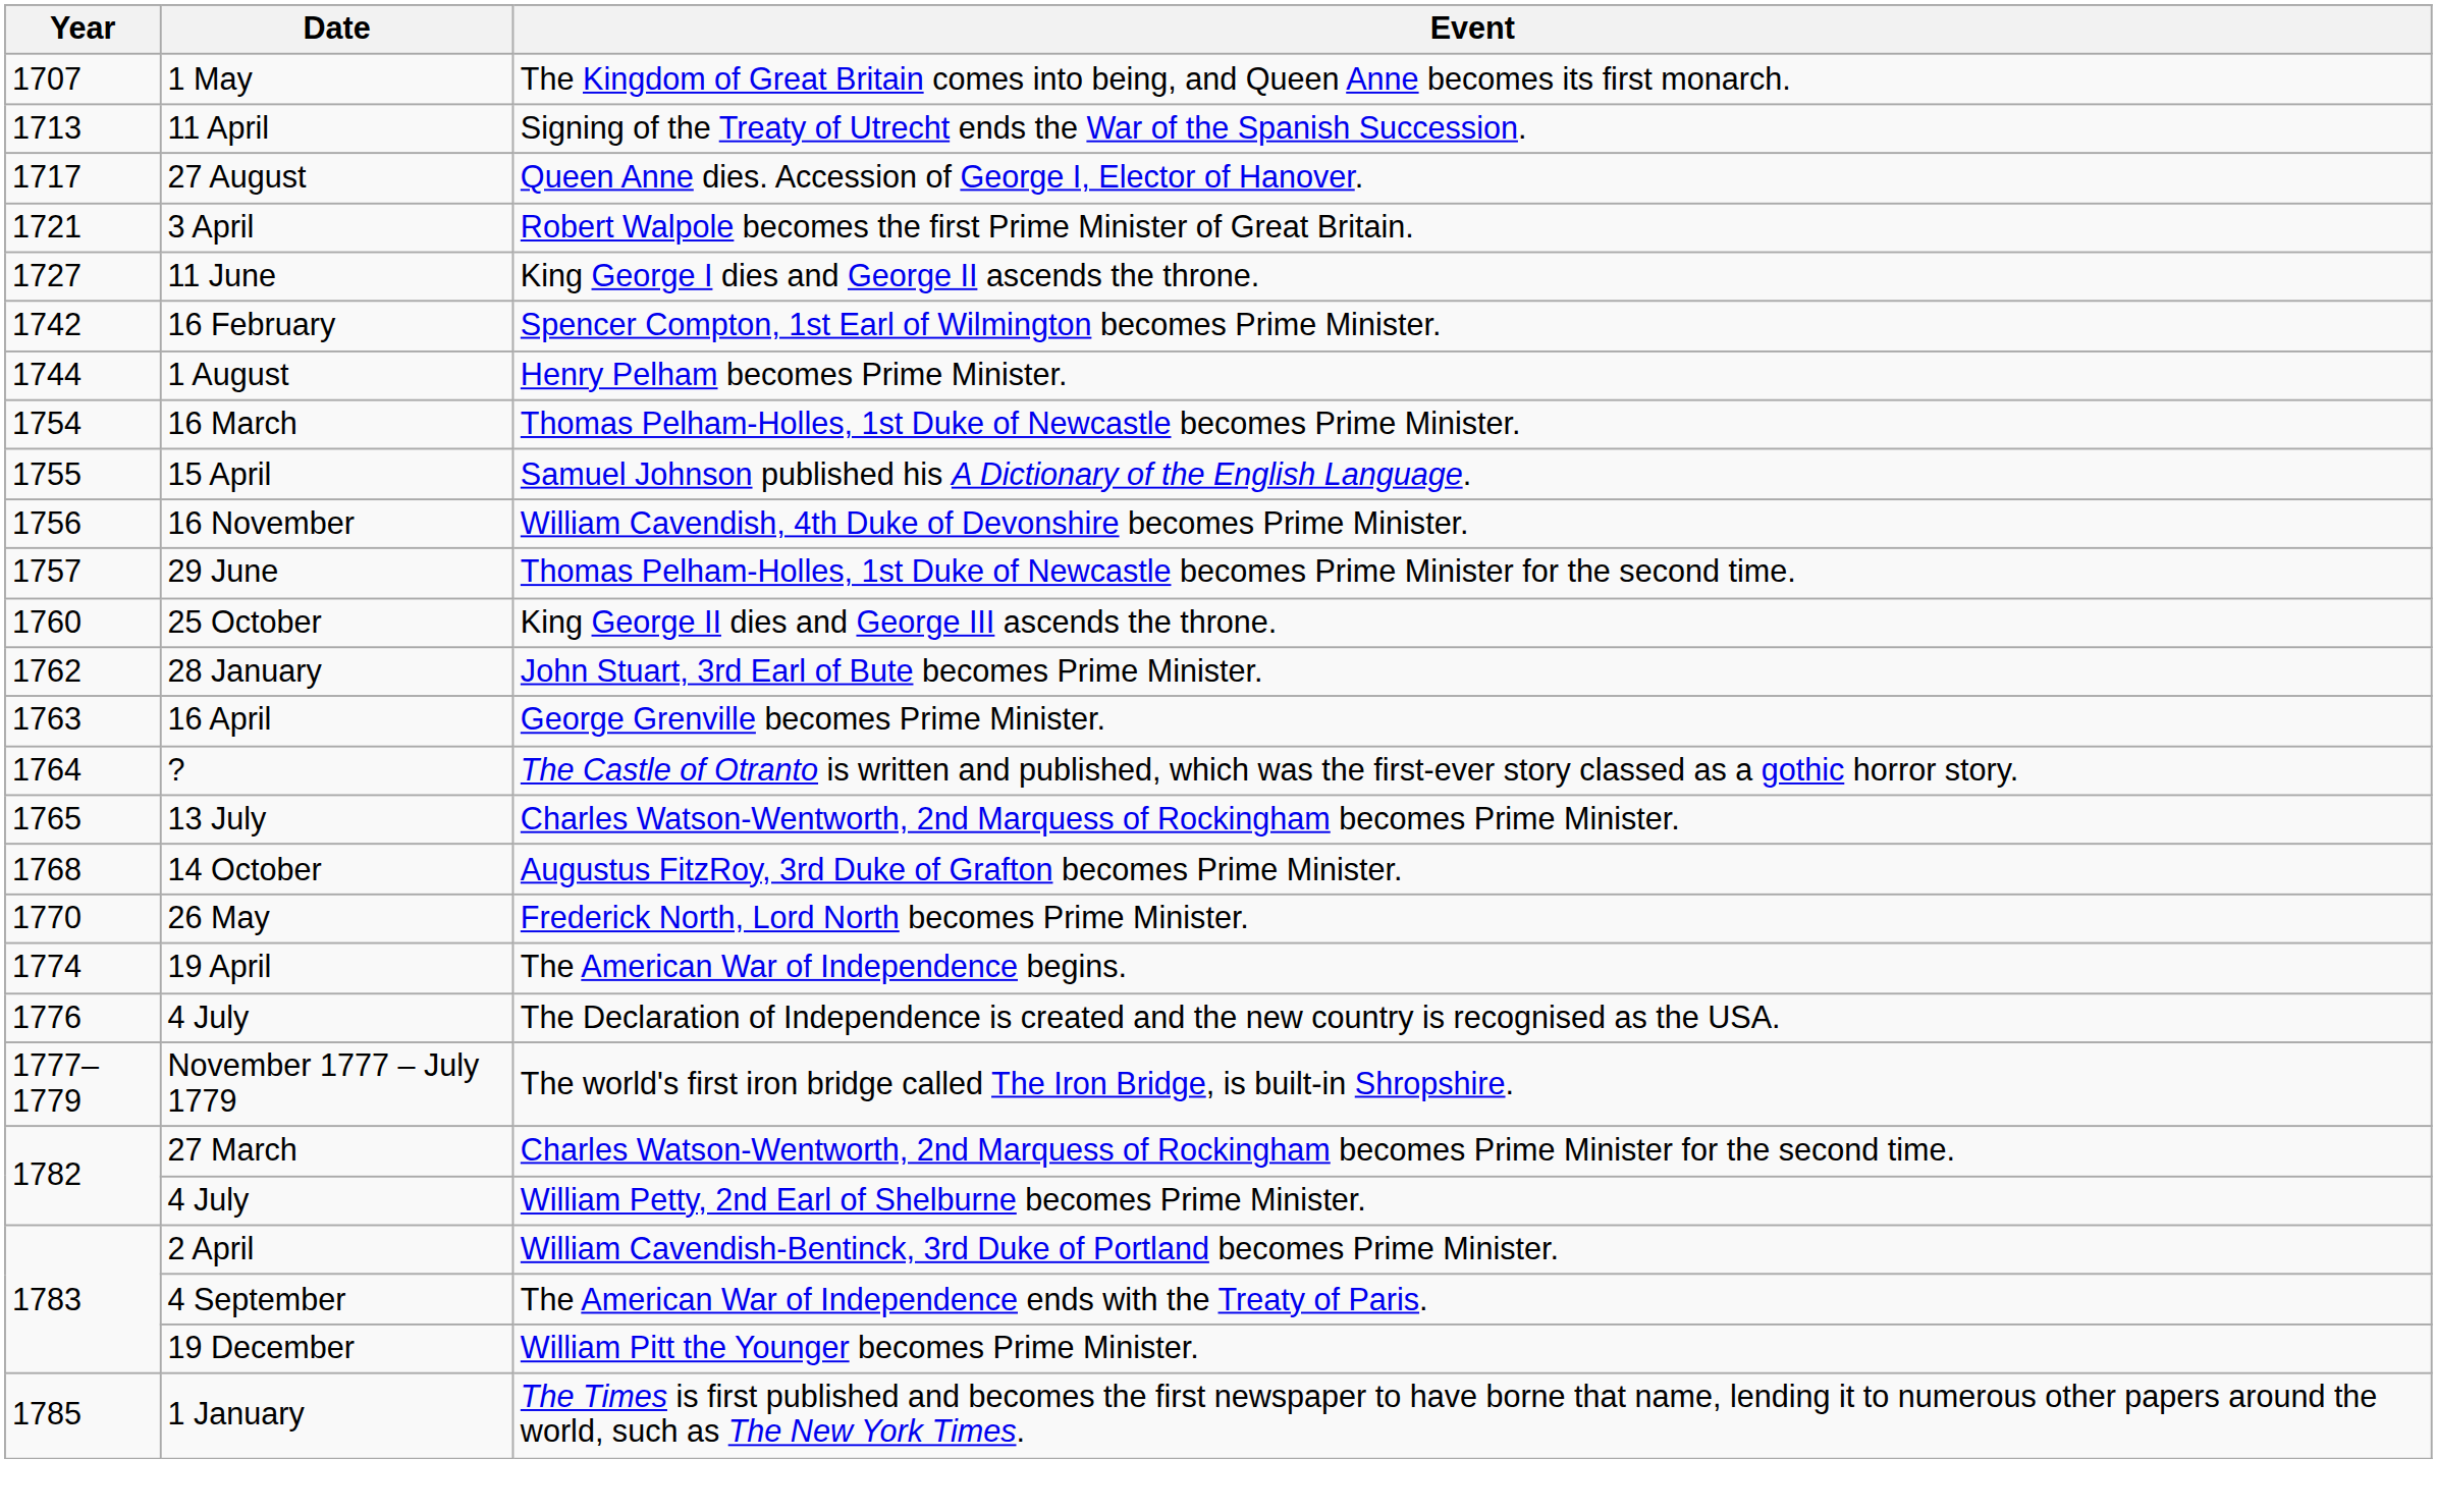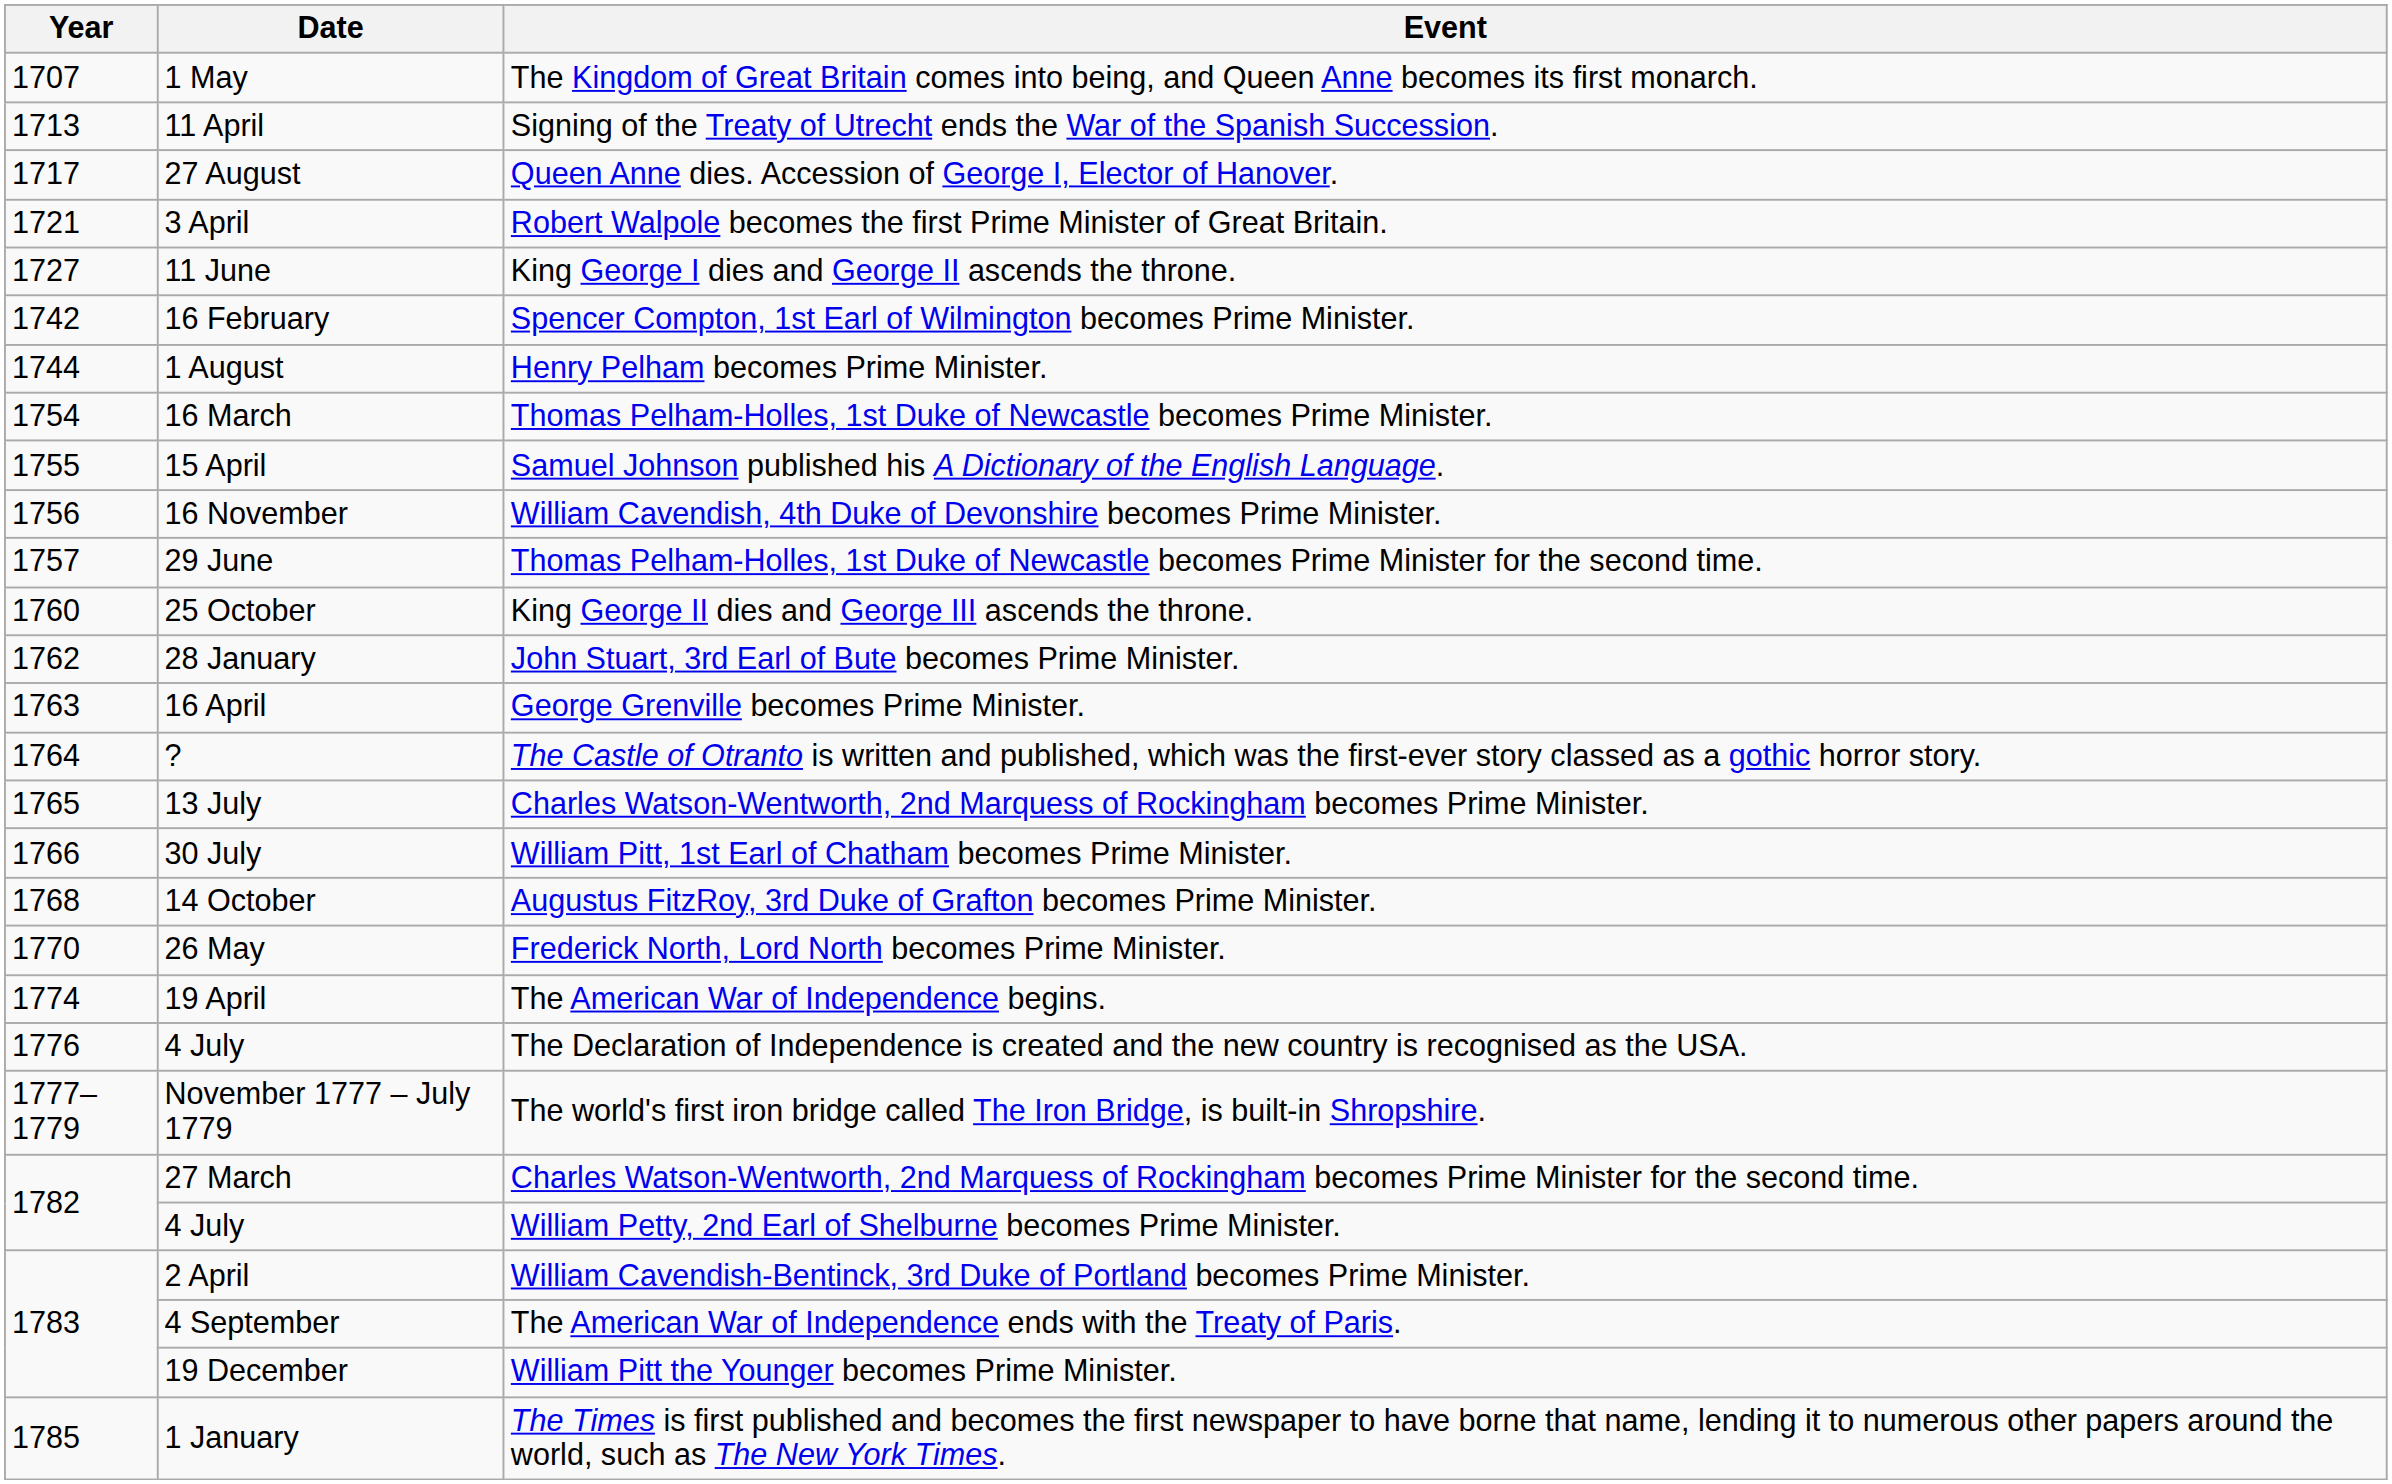 <table class="wikitable">
 <tr>
 <th>Year</th>
 <th>Date</th>
 <th>Event</th>
 </tr>
 <tr>
 <td>1707</td>
 <td>1 May</td>
 <td>The <a href='#'>Kingdom of Great Britain</a> comes into being, and Queen <a href='#'>Anne</a> becomes its first monarch.</td>
 </tr>
 <tr>
 <td>1713</td>
 <td>11 April</td>
 <td>Signing of the <a href='#'>Treaty of Utrecht</a> ends the <a href='#'>War of the Spanish Succession</a>.</td>
 </tr>
 <tr>
 <td>1717</td>
 <td>27 August</td>
 <td><a href='#'>Queen Anne</a> dies. Accession of <a href='#'>George I, Elector of Hanover</a>.</td>
 </tr>
 <tr>
 <td>1721</td>
 <td>3 April</td>
 <td><a href='#'>Robert Walpole</a> becomes the first Prime Minister of Great Britain.</td>
 </tr>
 <tr>
 <td>1727</td>
 <td>11 June</td>
 <td>King <a href='#'>George I</a> dies and <a href='#'>George II</a> ascends the throne.</td>
 </tr>
 <tr>
 <td>1742</td>
 <td>16 February</td>
 <td><a href='#'>Spencer Compton, 1st Earl of Wilmington</a> becomes Prime Minister.</td>
 </tr>
 <tr>
 <td>1744</td>
 <td>1 August</td>
 <td><a href='#'>Henry Pelham</a> becomes Prime Minister.</td>
 </tr>
 <tr>
 <td>1754</td>
 <td>16 March</td>
 <td><a href='#'>Thomas Pelham-Holles, 1st Duke of Newcastle</a> becomes Prime Minister.</td>
 </tr>
 <tr>
 <td>1755</td>
 <td>15 April</td>
 <td><a href='#'>Samuel Johnson</a> published his <em><a href='#'>A Dictionary of the English Language</a></em>.</td>
 </tr>
 <tr>
 <td>1756</td>
 <td>16 November</td>
 <td><a href='#'>William Cavendish, 4th Duke of Devonshire</a> becomes Prime Minister.</td>
 </tr>
 <tr>
 <td>1757</td>
 <td>29 June</td>
 <td><a href='#'>Thomas Pelham-Holles, 1st Duke of Newcastle</a> becomes Prime Minister for the second time.</td>
 </tr>
 <tr>
 <td>1760</td>
 <td>25 October</td>
 <td>King <a href='#'>George II</a> dies and <a href='#'>George III</a> ascends the throne.</td>
 </tr>
 <tr>
 <td>1762</td>
 <td>28 January</td>
 <td><a href='#'>John Stuart, 3rd Earl of Bute</a> becomes Prime Minister.</td>
 </tr>
 <tr>
 <td>1763</td>
 <td>16 April</td>
 <td><a href='#'>George Grenville</a> becomes Prime Minister.</td>
 </tr>
 <tr>
 <td>1764</td>
 <td>?</td>
 <td><em><a href='#'>The Castle of Otranto</a></em> is written and published, which was the first-ever story classed as a <a href='#'>gothic</a> horror story.</td>
 </tr>
 <tr>
 <td>1765</td>
 <td>13 July</td>
 <td><a href='#'>Charles Watson-Wentworth, 2nd Marquess of Rockingham</a> becomes Prime Minister.</td>
 </tr>
 <tr>
+<td>1766</td>
+<td>30 July</td>
+<td><a href='#'>William Pitt, 1st Earl of Chatham</a> becomes Prime Minister.</td>
+</tr>
+<tr>
 <td>1768</td>
 <td>14 October</td>
 <td><a href='#'>Augustus FitzRoy, 3rd Duke of Grafton</a> becomes Prime Minister.</td>
 </tr>
 <tr>
 <td>1770</td>
 <td>26 May</td>
 <td><a href='#'>Frederick North, Lord North</a> becomes Prime Minister.</td>
 </tr>
 <tr>
 <td>1774</td>
 <td>19 April</td>
 <td>The <a href='#'>American War of Independence</a> begins.</td>
 </tr>
 <tr>
 <td>1776</td>
 <td>4 July</td>
 <td>The Declaration of Independence is created and the new country is recognised as the USA.</td>
 </tr>
 <tr>
 <td>1777–1779</td>
 <td>November 1777 – July 1779</td>
 <td>The world's first iron bridge called <a href='#'>The Iron Bridge</a>, is built-in <a href='#'>Shropshire</a>.</td>
 </tr>
 <tr>
 <td rowspan="2">1782</td>
 <td>27 March</td>
 <td><a href='#'>Charles Watson-Wentworth, 2nd Marquess of Rockingham</a> becomes Prime Minister for the second time.</td>
 </tr>
 <tr>
 <td>4 July</td>
 <td><a href='#'>William Petty, 2nd Earl of Shelburne</a> becomes Prime Minister.</td>
 </tr>
 <tr>
 <td rowspan="3">1783</td>
 <td>2 April</td>
 <td><a href='#'>William Cavendish-Bentinck, 3rd Duke of Portland</a> becomes Prime Minister.</td>
 </tr>
 <tr>
 <td>4 September</td>
 <td>The <a href='#'>American War of Independence</a> ends with the <a href='#'>Treaty of Paris</a>.</td>
 </tr>
 <tr>
 <td>19 December</td>
 <td><a href='#'>William Pitt the Younger</a> becomes Prime Minister.</td>
 </tr>
 <tr>
 <td>1785</td>
 <td>1 January</td>
 <td><em><a href='#'>The Times</a></em> is first published and becomes the first newspaper to have borne that name, lending it to numerous other papers around the world, such as <em><a href='#'>The New York Times</a></em>.</td>
 </tr>
 </table>
